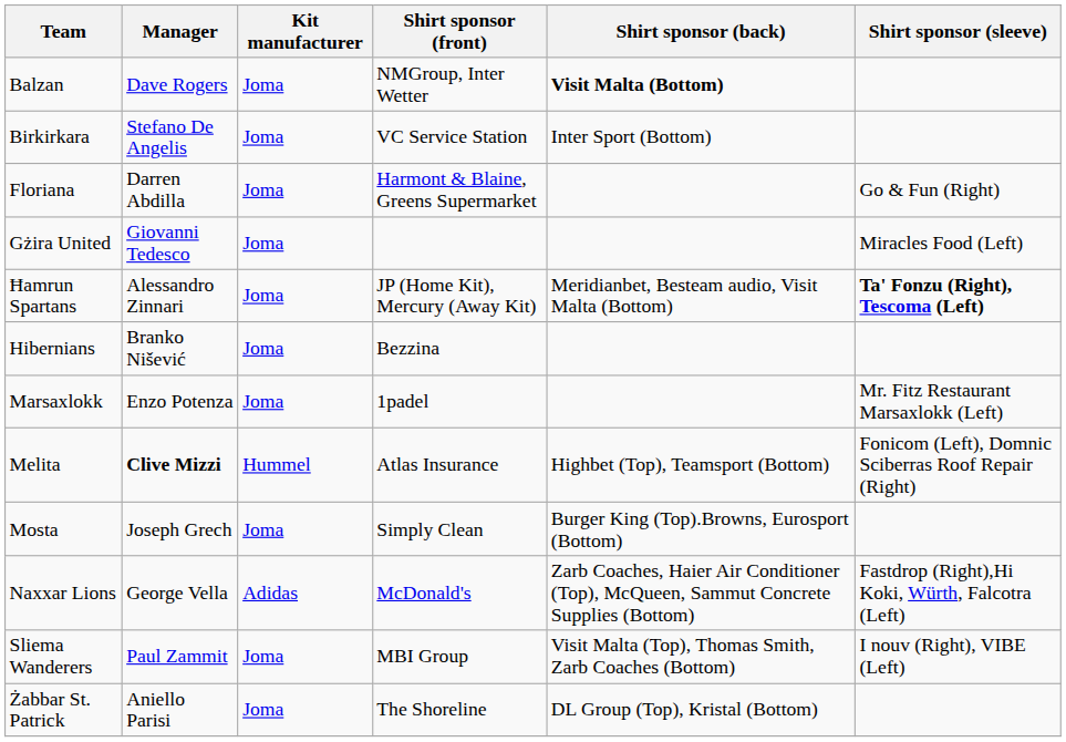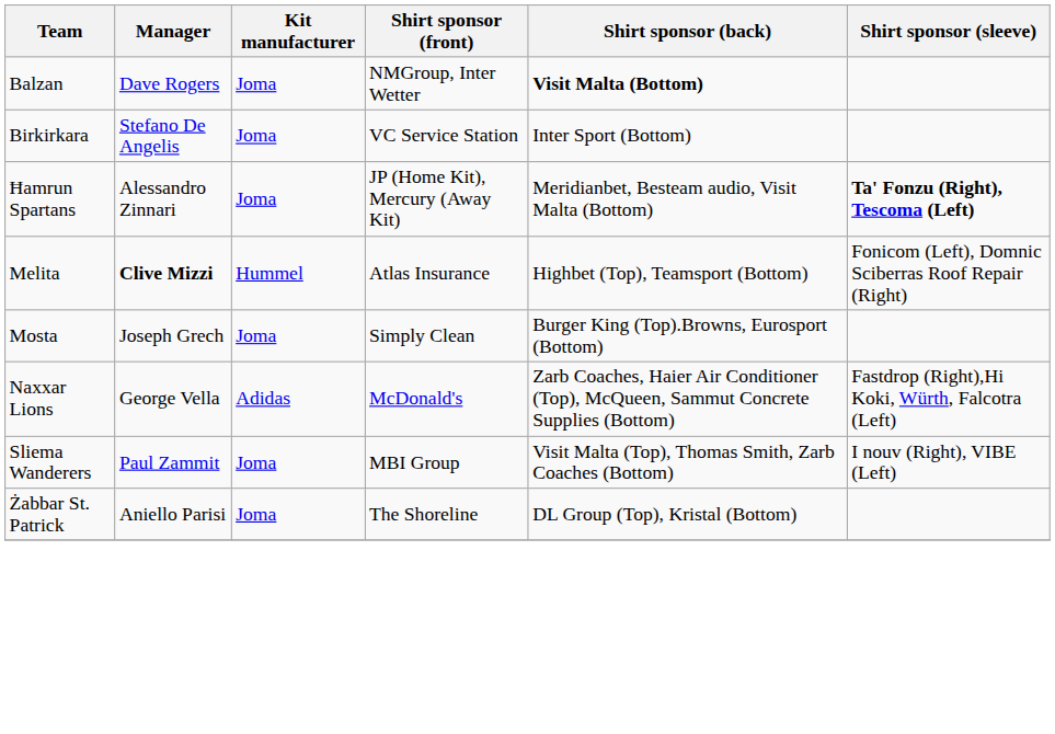 <table class="wikitable sortable">
 <tr>
 <th>Team</th>
 <th>Manager</th>
 <th>Kit manufacturer</th>
 <th>Shirt sponsor (front)</th>
 <th>Shirt sponsor (back)</th>
 <th>Shirt sponsor (sleeve)</th>
 </tr>
 <tr>
 <td>Balzan</td>
 <td> <a href='#'>Dave Rogers</a></td>
 <td><a href='#'>Joma</a></td>
 <td>NMGroup, Inter Wetter</td>
 <td><strong>Visit Malta (Bottom)</strong></td>
 <td></td>
 </tr>
 <tr>
 <td>Birkirkara</td>
 <td> <a href='#'>Stefano De Angelis</a></td>
 <td><a href='#'>Joma</a></td>
 <td>VC Service Station</td>
 <td>Inter Sport (Bottom)</td>
 <td></td>
 </tr>
 <tr>
-<td>Floriana</td>
-<td> Darren Abdilla</td>
-<td><a href='#'>Joma</a></td>
-<td><a href='#'>Harmont & Blaine</a>, Greens Supermarket</td>
-<td></td>
-<td>Go & Fun (Right)</td>
-</tr>
-<tr>
-<td>Gżira United</td>
-<td> <a href='#'>Giovanni Tedesco</a></td>
-<td><a href='#'>Joma</a></td>
-<td></td>
-<td></td>
-<td>Miracles Food (Left)</td>
-</tr>
-<tr>
 <td>Ħamrun Spartans</td>
 <td> Alessandro Zinnari</td>
 <td><a href='#'>Joma</a></td>
 <td>JP (Home Kit), Mercury (Away Kit)</td>
 <td>Meridianbet, Besteam audio, Visit Malta (Bottom)</td>
 <td><strong>Ta' Fonzu (Right), <a href='#'>Tescoma</a> (Left)</strong></td>
-</tr>
-<tr>
-<td>Hibernians</td>
-<td> Branko Nišević</td>
-<td><a href='#'>Joma</a></td>
-<td>Bezzina</td>
-<td></td>
-<td></td>
-</tr>
-<tr>
-<td>Marsaxlokk</td>
-<td> Enzo Potenza</td>
-<td><a href='#'>Joma</a></td>
-<td>1padel</td>
-<td></td>
-<td>Mr. Fitz Restaurant Marsaxlokk (Left)</td>
 </tr>
 <tr>
 <td>Melita</td>
 <td><strong> Clive Mizzi</strong></td>
 <td><a href='#'>Hummel</a></td>
 <td>Atlas Insurance</td>
 <td>Highbet (Top), Teamsport (Bottom)</td>
 <td>Fonicom (Left), Domnic Sciberras Roof Repair (Right)</td>
 </tr>
 <tr>
 <td>Mosta</td>
 <td> Joseph Grech</td>
 <td><a href='#'>Joma</a></td>
 <td>Simply Clean</td>
 <td>Burger King (Top).Browns, Eurosport (Bottom)</td>
 <td></td>
 </tr>
 <tr>
 <td>Naxxar Lions</td>
 <td> George Vella</td>
 <td><a href='#'>Adidas</a></td>
 <td><a href='#'>McDonald's</a></td>
 <td>Zarb Coaches, Haier Air Conditioner (Top), McQueen, Sammut Concrete Supplies (Bottom)</td>
 <td>Fastdrop (Right),Hi Koki, <a href='#'>Würth</a>, Falcotra (Left)</td>
 </tr>
 <tr>
 <td>Sliema Wanderers</td>
 <td> <a href='#'>Paul Zammit</a></td>
 <td><a href='#'>Joma</a></td>
 <td>MBI Group</td>
 <td>Visit Malta (Top), Thomas Smith, Zarb Coaches (Bottom)</td>
 <td>I nouv (Right), VIBE (Left)</td>
 </tr>
 <tr>
 <td>Żabbar St. Patrick</td>
 <td> Aniello Parisi</td>
 <td><a href='#'>Joma</a></td>
 <td>The Shoreline</td>
 <td>DL Group (Top), Kristal (Bottom)</td>
 <td></td>
 </tr>
 <tr>
 </tr>
 </table>
